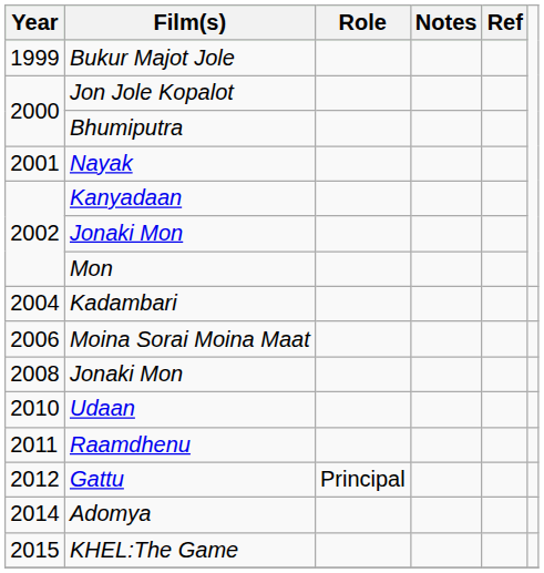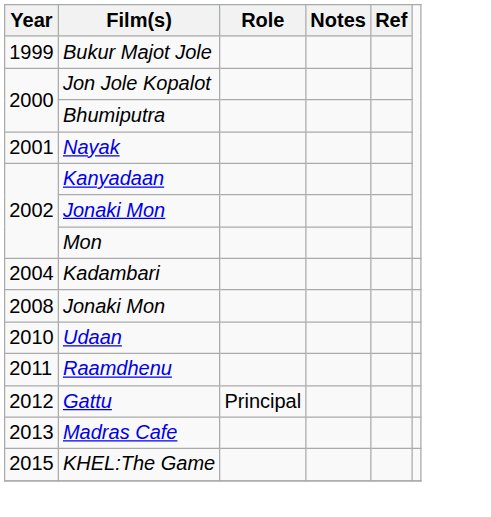 <table class="wikitable sortable">
 <tr style="background:#cfc; text-align:center;">
 <th class="sortable">Year</th>
 <th class="sortable">Film(s)</th>
 <th class="sortable">Role</th>
 <th class="sortable">Notes</th>
 <th class="sortable">Ref</th>
 </tr>
 <tr>
 <td>1999</td>
 <td><em>Bukur Majot Jole</em></td>
 <td></td>
 <td></td>
 <td></td>
 </tr>
 <tr>
 <td rowspan = "2">2000</td>
 <td><em>Jon Jole Kopalot</em></td>
 <td></td>
 <td></td>
 <td></td>
 </tr>
 <tr>
 <td><em>Bhumiputra</em></td>
 <td></td>
 <td></td>
 <td></td>
 </tr>
 <tr>
 <td>2001</td>
 <td><em><a href='#'>Nayak</a></em></td>
 <td></td>
 <td></td>
 <td></td>
 </tr>
 <tr>
 <td rowspan = "3">2002</td>
 <td><em><a href='#'>Kanyadaan</a></em></td>
 <td></td>
 <td></td>
 <td></td>
 </tr>
 <tr>
 <td><em><a href='#'>Jonaki Mon</a></em></td>
 <td></td>
 <td></td>
 <td></td>
 </tr>
 <tr>
 <td><em>Mon</em></td>
 <td></td>
 <td></td>
 <td></td>
 </tr>
 <tr>
 <td>2004</td>
 <td><em>Kadambari</em></td>
 <td></td>
 <td></td>
 <td></td>
 <td></td>
 </tr>
 <tr>
-<td>2006</td>
-<td><em>Moina Sorai Moina Maat</em></td>
-<td></td>
-<td></td>
-<td></td>
-<td></td>
-</tr>
-<tr>
 <td>2008</td>
 <td><em>Jonaki Mon</em></td>
 <td></td>
 <td></td>
 <td></td>
 <td></td>
 </tr>
 <tr>
 <td>2010</td>
 <td><em><a href='#'>Udaan</a></em></td>
 <td></td>
 <td></td>
 <td></td>
 <td></td>
 </tr>
 <tr>
 <td>2011</td>
 <td><em><a href='#'>Raamdhenu</a></em></td>
 <td></td>
 <td></td>
 <td></td>
 <td></td>
 </tr>
 <tr>
 <td>2012</td>
 <td><em><a href='#'>Gattu</a></em></td>
 <td>Principal</td>
 <td></td>
 <td></td>
 </tr>
 <tr>
-<td>2014</td>
-<td><em>Adomya</em></td>
+<td>2013</td>
+<td><em><a href='#'>Madras Cafe</a></em></td>
 <td></td>
 <td></td>
 <td></td>
 <td></td>
 </tr>
 <tr>
 <td>2015</td>
 <td><em>KHEL:The Game</em></td>
 <td></td>
 <td></td>
 <td></td>
 <td></td>
 </tr>
 <tr>
 </tr>
 </table>
